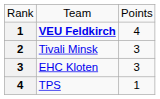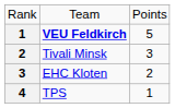 <table class="wikitable" style="text-align: center;">
 <tr>
 <td>Rank</td>
 <td>Team</td>
 <td>Points</td>
 </tr>
 <tr>
 <th>1</th>
 <td style="text-align: left;"> <strong><a href='#'>VEU Feldkirch</a></strong></td>
-<td>4</td>
+<td>5</td>
 </tr>
 <tr>
 <th>2</th>
 <td style="text-align: left;"> <a href='#'>Tivali Minsk</a></td>
 <td>3</td>
 </tr>
 <tr>
 <th>3</th>
 <td style="text-align: left;"> <a href='#'>EHC Kloten</a></td>
-<td>3</td>
+<td>2</td>
 </tr>
 <tr>
 <th>4</th>
 <td style="text-align: left;"> <a href='#'>TPS</a></td>
 <td>1</td>
 </tr>
 </table>
